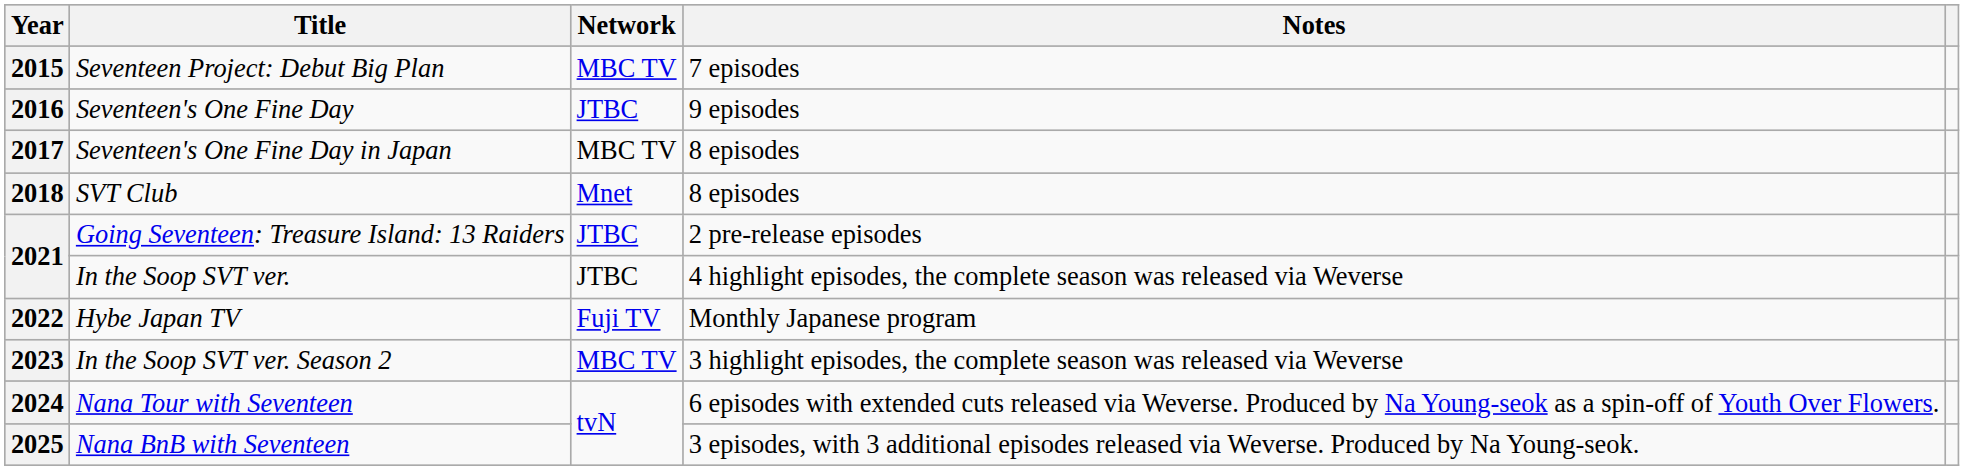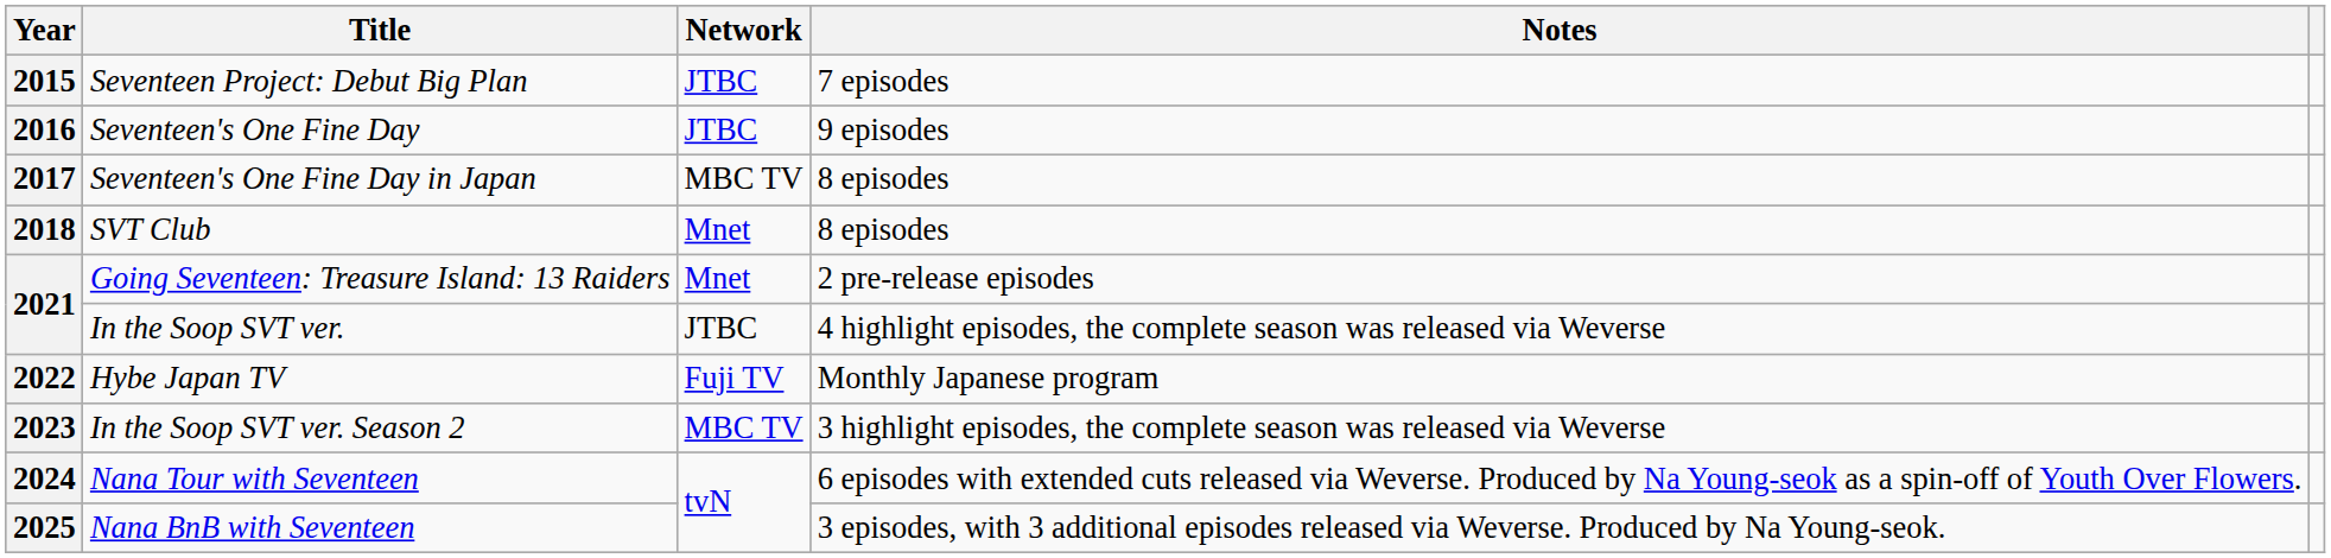 <table class="wikitable plainrowheaders sortable">
 <tr>
 <th scope="col">Year</th>
 <th scope="col">Title</th>
 <th scope="col">Network</th>
 <th scope="col">Notes</th>
 <th scope="col" class="unsortable"></th>
 </tr>
 <tr>
 <th scope="row">2015</th>
 <td><em>Seventeen Project: Debut Big Plan</em></td>
-<td><a href='#'>MBC TV</a></td>
+<td><a href='#'>JTBC</a></td>
 <td>7 episodes</td>
 <td style="text-align:center"></td>
 </tr>
 <tr>
 <th scope="row">2016</th>
 <td><em>Seventeen's One Fine Day</em></td>
 <td><a href='#'>JTBC</a></td>
 <td>9 episodes</td>
 <td style="text-align:center"></td>
 </tr>
 <tr>
 <th scope="row">2017</th>
 <td><em>Seventeen's One Fine Day in Japan</em></td>
 <td>MBC TV</td>
 <td>8 episodes</td>
 <td style="text-align:center"></td>
 </tr>
 <tr>
 <th scope="row">2018</th>
 <td><em>SVT Club</em></td>
 <td><a href='#'>Mnet</a></td>
 <td>8 episodes</td>
 <td style="text-align:center"></td>
 </tr>
 <tr>
 <th scope="row" rowspan="2">2021</th>
 <td><em><a href='#'>Going Seventeen</a>: Treasure Island: 13 Raiders</em></td>
-<td><a href='#'>JTBC</a></td>
+<td><a href='#'>Mnet</a></td>
 <td>2 pre-release episodes</td>
 <td align="center "></td>
 </tr>
 <tr>
 <td><em>In the Soop SVT ver.</em></td>
 <td>JTBC</td>
 <td>4 highlight episodes, the complete season was released via Weverse</td>
 <td style="text-align:center"></td>
 </tr>
 <tr>
 <th scope="row">2022</th>
 <td><em>Hybe Japan TV</em></td>
 <td><a href='#'>Fuji TV</a></td>
 <td>Monthly Japanese program</td>
 <td align="center "></td>
 </tr>
 <tr>
 <th scope="row">2023</th>
 <td><em>In the Soop SVT ver. Season 2</em></td>
 <td><a href='#'>MBC TV</a></td>
 <td>3 highlight episodes, the complete season was released via Weverse</td>
 <td style="text-align:center"></td>
 </tr>
 <tr>
 <th scope="row">2024</th>
 <td><em><a href='#'>Nana Tour with Seventeen</a></em></td>
 <td rowspan="2"><a href='#'>tvN</a></td>
 <td>6 episodes with extended cuts released via Weverse. Produced by <a href='#'>Na Young-seok</a> as a spin-off of <a href='#'>Youth Over Flowers</a>.</td>
 <td style="text-align:center"></td>
 </tr>
 <tr>
 <th scope="row">2025</th>
 <td><em><a href='#'>Nana BnB with Seventeen</a></em></td>
 <td>3 episodes, with 3 additional episodes released via Weverse. Produced by Na Young-seok.</td>
 <td style="text-align:center"></td>
 </tr>
 </table>
